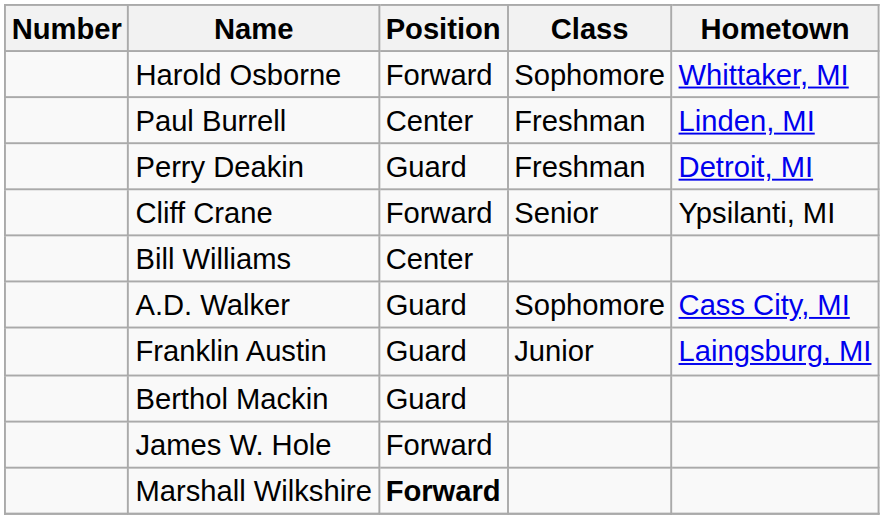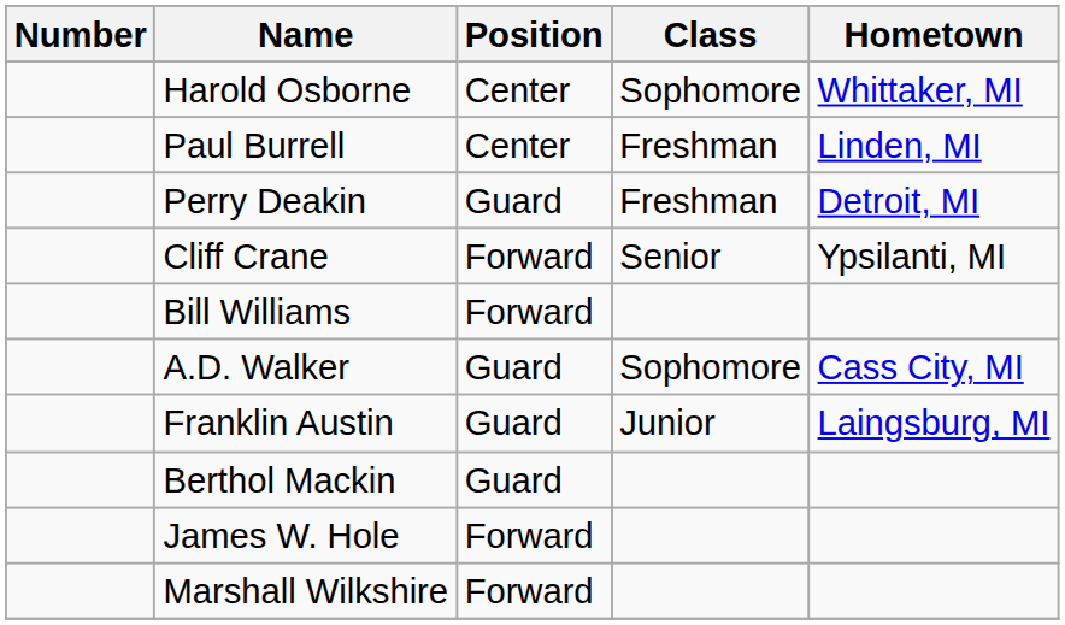 <table class="wikitable" style="font-size: 95%;">
 <tr>
 <th>Number</th>
 <th>Name</th>
 <th>Position</th>
 <th>Class</th>
 <th>Hometown</th>
 </tr>
 <tr>
 <td></td>
 <td>Harold Osborne</td>
-<td>Forward</td>
+<td>Center</td>
 <td>Sophomore</td>
 <td><a href='#'>Whittaker, MI</a></td>
 </tr>
 <tr>
 <td></td>
 <td>Paul Burrell</td>
 <td>Center</td>
 <td>Freshman</td>
 <td><a href='#'>Linden, MI</a></td>
 </tr>
 <tr>
 <td></td>
 <td>Perry Deakin</td>
 <td>Guard</td>
 <td>Freshman</td>
 <td><a href='#'>Detroit, MI</a></td>
 </tr>
 <tr>
 <td></td>
 <td>Cliff Crane</td>
 <td>Forward</td>
 <td>Senior</td>
 <td>Ypsilanti, MI</td>
 </tr>
 <tr>
 <td></td>
 <td>Bill Williams</td>
-<td>Center</td>
+<td>Forward</td>
 <td></td>
 <td></td>
 </tr>
 <tr>
 <td></td>
 <td>A.D. Walker</td>
 <td>Guard</td>
 <td>Sophomore</td>
 <td><a href='#'>Cass City, MI</a></td>
 </tr>
 <tr>
 <td></td>
 <td>Franklin Austin</td>
 <td>Guard</td>
 <td>Junior</td>
 <td><a href='#'>Laingsburg, MI</a></td>
 </tr>
 <tr>
 <td></td>
 <td>Berthol Mackin</td>
 <td>Guard</td>
 <td></td>
 <td></td>
 </tr>
 <tr>
 <td></td>
 <td>James W. Hole</td>
 <td>Forward</td>
 <td></td>
 <td></td>
 </tr>
 <tr>
 <td></td>
 <td>Marshall Wilkshire</td>
-<td><strong>Forward</strong></td>
+<td>Forward</td>
 <td></td>
 <td></td>
 </tr>
 <tr>
 </tr>
 </table>
